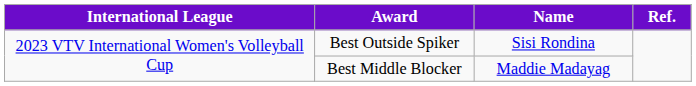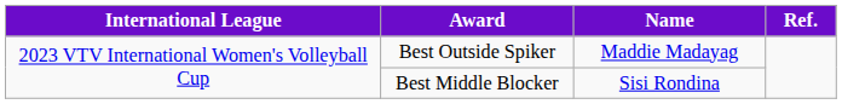 <table class="wikitable">
 <tr>
 <th width=300px style="background:#6B0CCA; color:white; text-align: center">International League</th>
 <th width=150px style="background:#6B0CCA; color:white">Award</th>
 <th width=150px style="background:#6B0CCA; color:white">Name</th>
 <th width=50px style="background:#6B0CCA; color:white; text-align: center">Ref.</th>
 </tr>
 <tr style="text-align:center;">
 <td rowspan=2><a href='#'>2023 VTV International Women's Volleyball Cup</a></td>
 <td>Best Outside Spiker</td>
-<td><a href='#'>Sisi Rondina</a></td>
+<td><a href='#'>Maddie Madayag</a></td>
 <td rowspan=2></td>
 </tr>
 <tr style="text-align:center;">
 <td>Best Middle Blocker</td>
-<td><a href='#'>Maddie Madayag</a></td>
+<td><a href='#'>Sisi Rondina</a></td>
 </tr>
 </table>
